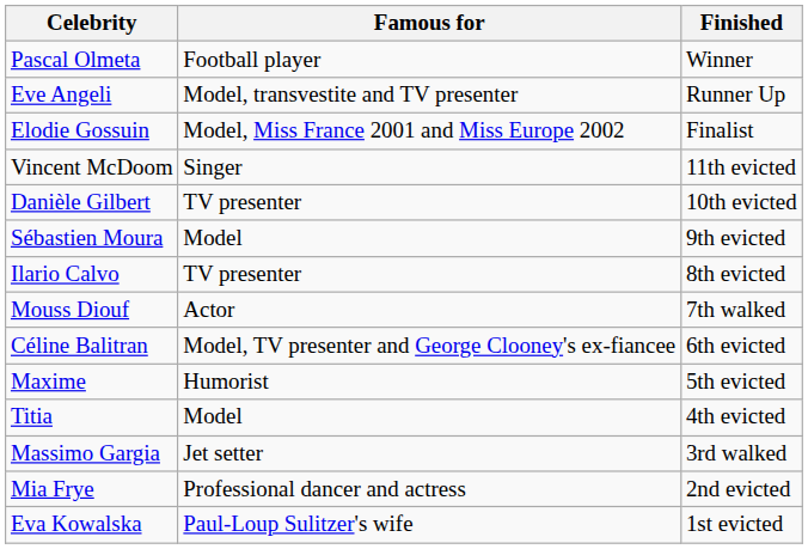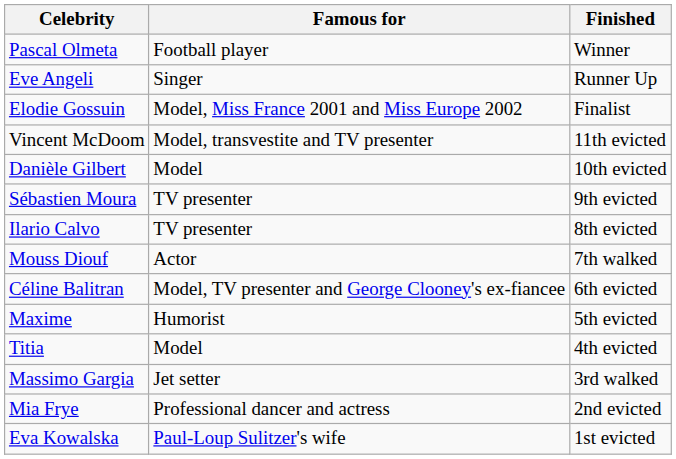 <table class=wikitable>
 <tr>
 <th>Celebrity</th>
 <th>Famous for</th>
 <th>Finished</th>
 </tr>
 <tr>
 <td><a href='#'>Pascal Olmeta</a></td>
 <td>Football player</td>
 <td>Winner</td>
 </tr>
 <tr>
 <td><a href='#'>Eve Angeli</a></td>
-<td>Model, transvestite and TV presenter</td>
+<td>Singer</td>
 <td>Runner Up</td>
 </tr>
 <tr>
 <td><a href='#'>Elodie Gossuin</a></td>
 <td>Model, <a href='#'>Miss France</a> 2001 and <a href='#'>Miss Europe</a> 2002</td>
 <td>Finalist</td>
 </tr>
 <tr>
 <td>Vincent McDoom</td>
-<td>Singer</td>
+<td>Model, transvestite and TV presenter</td>
 <td>11th evicted</td>
 </tr>
 <tr>
 <td><a href='#'>Danièle Gilbert</a></td>
-<td>TV presenter</td>
+<td>Model</td>
 <td>10th evicted</td>
 </tr>
 <tr>
 <td><a href='#'>Sébastien Moura</a></td>
-<td>Model</td>
+<td>TV presenter</td>
 <td>9th evicted</td>
 </tr>
 <tr>
 <td><a href='#'>Ilario Calvo</a></td>
 <td>TV presenter</td>
 <td>8th evicted</td>
 </tr>
 <tr>
 <td><a href='#'>Mouss Diouf</a></td>
 <td>Actor</td>
 <td>7th walked</td>
 </tr>
 <tr>
 <td><a href='#'>Céline Balitran</a></td>
 <td>Model, TV presenter and  <a href='#'>George Clooney</a>'s ex-fiancee</td>
 <td>6th evicted</td>
 </tr>
 <tr>
 <td><a href='#'>Maxime</a></td>
 <td>Humorist</td>
 <td>5th evicted</td>
 </tr>
 <tr>
 <td><a href='#'>Titia</a></td>
 <td>Model</td>
 <td>4th evicted</td>
 </tr>
 <tr>
 <td><a href='#'>Massimo Gargia</a></td>
 <td>Jet setter</td>
 <td>3rd walked</td>
 </tr>
 <tr>
 <td><a href='#'>Mia Frye</a></td>
 <td>Professional dancer and actress</td>
 <td>2nd evicted</td>
 </tr>
 <tr>
 <td><a href='#'>Eva Kowalska</a></td>
 <td><a href='#'>Paul-Loup Sulitzer</a>'s wife</td>
 <td>1st evicted</td>
 </tr>
 </table>
